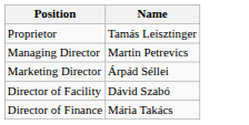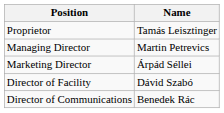 <table class="wikitable">
 <tr>
 <th>Position</th>
 <th>Name</th>
 </tr>
 <tr>
 <td>Proprietor</td>
 <td> Tamás Leisztinger</td>
 </tr>
 <tr>
 <td>Managing Director</td>
 <td> Martin Petrevics</td>
 </tr>
 <tr>
 <td>Marketing Director</td>
 <td> Árpád Séllei</td>
 </tr>
 <tr>
 <td>Director of Facility</td>
 <td> Dávid Szabó</td>
 </tr>
 <tr>
-<td>Director of Finance</td>
-<td> Mária Takács</td>
+<td>Director of Communications</td>
+<td> Benedek Rác</td>
 </tr>
 </table>
